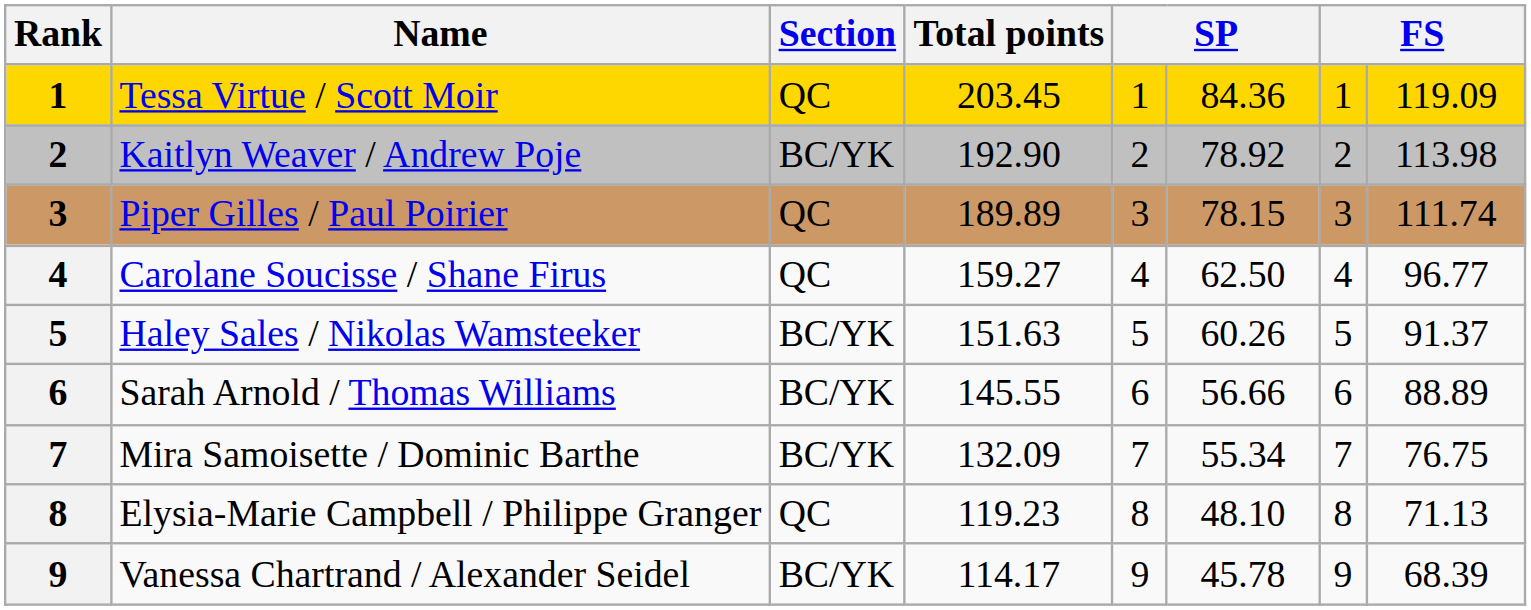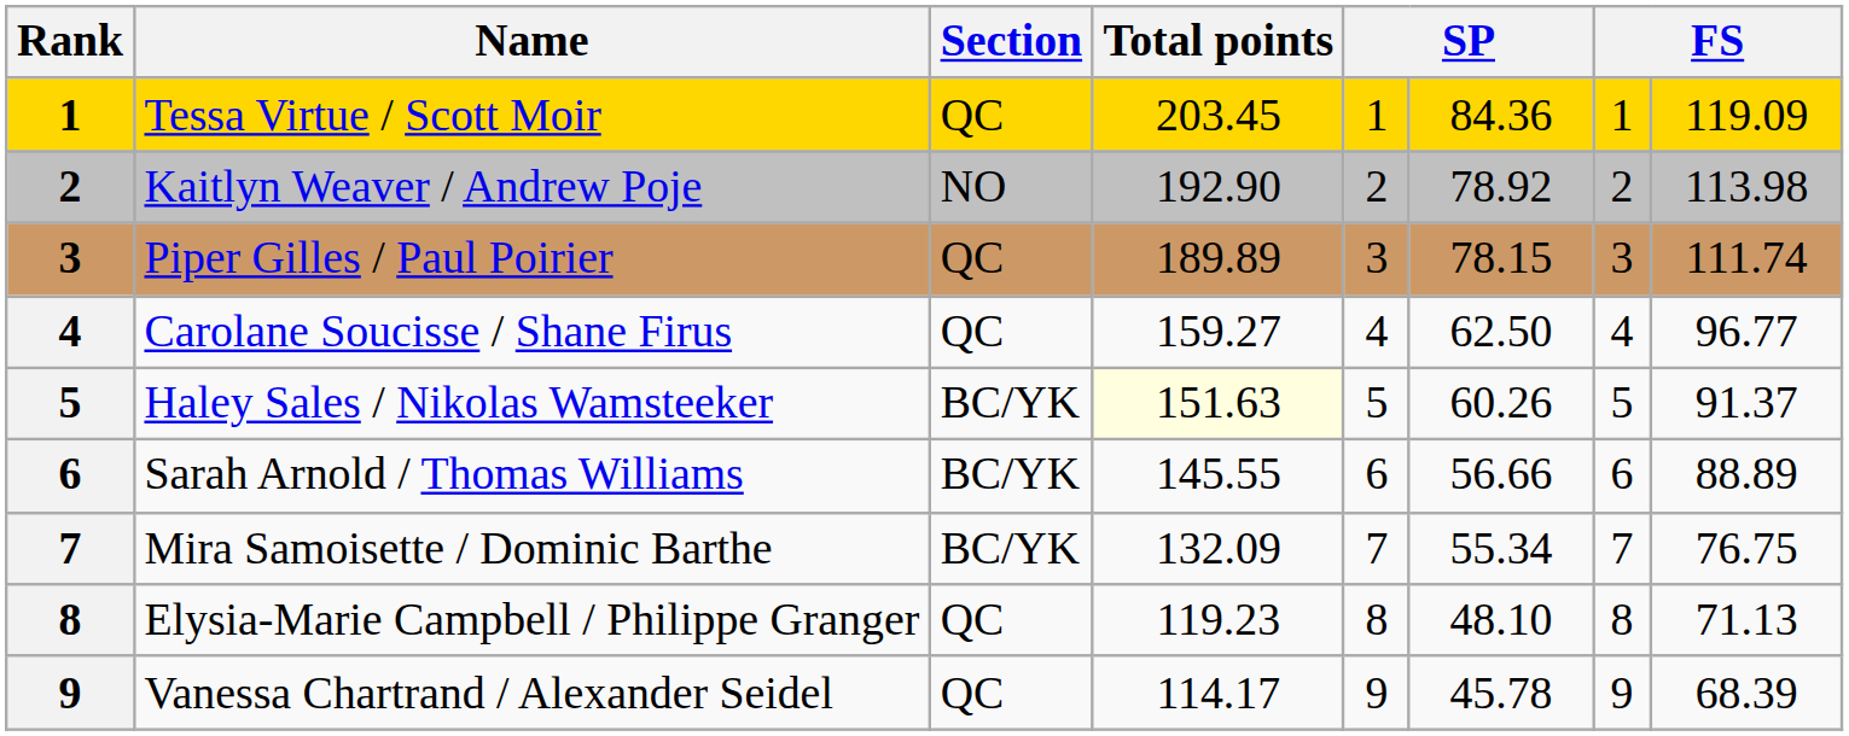 <table class="wikitable sortable">
 <tr>
 <th>Rank</th>
 <th>Name</th>
 <th><a href='#'>Section</a></th>
 <th>Total points</th>
 <th colspan="2" width="80px"><a href='#'>SP</a></th>
 <th colspan="2" width="80px"><a href='#'>FS</a></th>
 </tr>
 <tr bgcolor="gold">
 <td align="center"><strong>1</strong></td>
 <td><a href='#'>Tessa Virtue</a> / <a href='#'>Scott Moir</a></td>
 <td>QC</td>
 <td align="center">203.45</td>
 <td align="center">1</td>
 <td align="center">84.36</td>
 <td align="center">1</td>
 <td align="center">119.09</td>
 </tr>
 <tr bgcolor="silver">
 <td align="center"><strong>2</strong></td>
 <td><a href='#'>Kaitlyn Weaver</a> / <a href='#'>Andrew Poje</a></td>
-<td>BC/YK</td>
+<td>NO</td>
 <td align="center">192.90</td>
 <td align="center">2</td>
 <td align="center">78.92</td>
 <td align="center">2</td>
 <td align="center">113.98</td>
 </tr>
 <tr bgcolor="cc9966">
 <td align="center"><strong>3</strong></td>
 <td><a href='#'>Piper Gilles</a> / <a href='#'>Paul Poirier</a></td>
 <td>QC</td>
 <td align="center">189.89</td>
 <td align="center">3</td>
 <td align="center">78.15</td>
 <td align="center">3</td>
 <td align="center">111.74</td>
 </tr>
 <tr>
 <th>4</th>
 <td><a href='#'>Carolane Soucisse</a> / <a href='#'>Shane Firus</a></td>
 <td>QC</td>
 <td align="center">159.27</td>
 <td align="center">4</td>
 <td align="center">62.50</td>
 <td align="center">4</td>
 <td align="center">96.77</td>
 </tr>
 <tr>
 <th>5</th>
 <td><a href='#'>Haley Sales</a> / <a href='#'>Nikolas Wamsteeker</a></td>
 <td>BC/YK</td>
-<td align="center">151.63</td>
+<td align="center" style="background: lightyellow;">151.63</td>
 <td align="center">5</td>
 <td align="center">60.26</td>
 <td align="center">5</td>
 <td align="center">91.37</td>
 </tr>
 <tr>
 <th>6</th>
 <td>Sarah Arnold / <a href='#'>Thomas Williams</a></td>
 <td>BC/YK</td>
 <td align="center">145.55</td>
 <td align="center">6</td>
 <td align="center">56.66</td>
 <td align="center">6</td>
 <td align="center">88.89</td>
 </tr>
 <tr>
 <th>7</th>
 <td>Mira Samoisette / Dominic Barthe</td>
 <td>BC/YK</td>
 <td align="center">132.09</td>
 <td align="center">7</td>
 <td align="center">55.34</td>
 <td align="center">7</td>
 <td align="center">76.75</td>
 </tr>
 <tr>
 <th>8</th>
 <td>Elysia-Marie Campbell / Philippe Granger</td>
 <td>QC</td>
 <td align="center">119.23</td>
 <td align="center">8</td>
 <td align="center">48.10</td>
 <td align="center">8</td>
 <td align="center">71.13</td>
 </tr>
 <tr>
 <th>9</th>
 <td>Vanessa Chartrand / Alexander Seidel</td>
-<td>BC/YK</td>
+<td>QC</td>
 <td align="center">114.17</td>
 <td align="center">9</td>
 <td align="center">45.78</td>
 <td align="center">9</td>
 <td align="center">68.39</td>
 </tr>
 </table>
